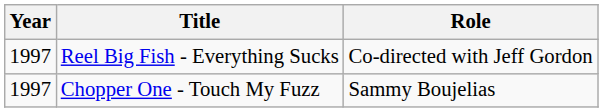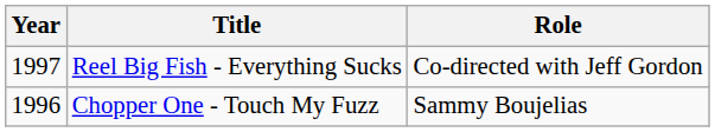 <table class="wikitable" style="font-size:90%;">
 <tr>
 <th>Year</th>
 <th>Title</th>
 <th>Role</th>
 </tr>
 <tr>
 <td>1997</td>
 <td><a href='#'>Reel Big Fish</a> - Everything Sucks</td>
 <td>Co-directed with Jeff Gordon</td>
 </tr>
 <tr>
-<td>1997</td>
+<td>1996</td>
 <td><a href='#'>Chopper One</a> - Touch My Fuzz</td>
 <td>Sammy Boujelias</td>
 </tr>
 </table>
